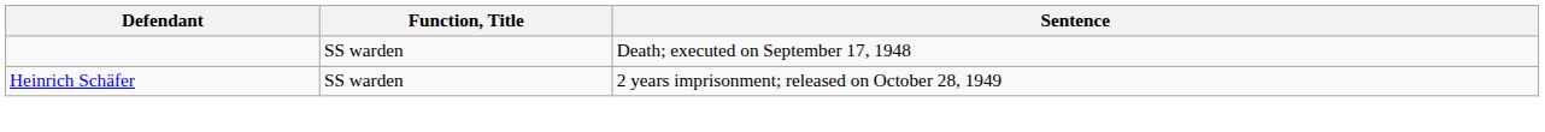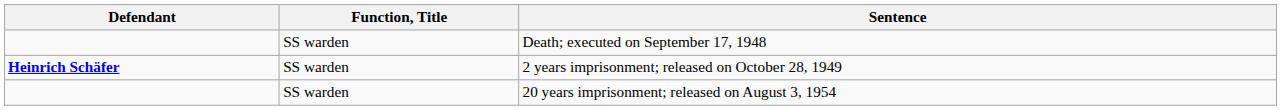 <table class="wikitable" width="95%" style="font-size: 90%; border-spacing:10px 0px;">
 <tr>
 <th align="left">Defendant</th>
 <th align="left">Function, Title</th>
 <th align="left">Sentence</th>
 </tr>
 <tr>
 <td></td>
 <td>SS warden</td>
 <td>Death; executed on September 17, 1948</td>
 </tr>
 <tr>
-<td><a href='#'>Heinrich Schäfer</a></td>
+<td><strong><a href='#'>Heinrich Schäfer</a></strong></td>
 <td>SS warden</td>
 <td>2 years imprisonment; released on October 28, 1949</td>
 </tr>
+<tr>
+<td></td>
+<td>SS warden</td>
+<td>20 years imprisonment; released on August 3, 1954</td>
+</tr>
 </table>
